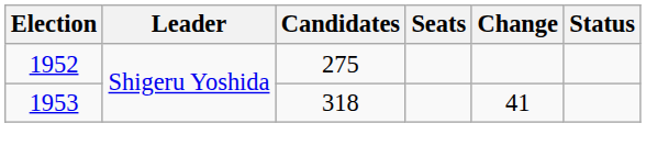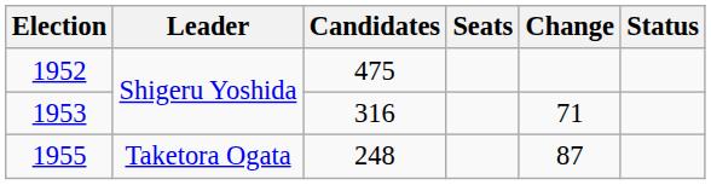 <table class=wikitable style=text-align:center>
 <tr>
 <th>Election</th>
 <th>Leader</th>
 <th>Candidates</th>
 <th>Seats</th>
 <th>Change</th>
 <th>Status</th>
 </tr>
 <tr>
 <td><a href='#'>1952</a></td>
 <td rowspan="2"><a href='#'>Shigeru Yoshida</a></td>
-<td>275</td>
+<td>475</td>
 <td></td>
 <td style="text-align:center;"></td>
 <td></td>
 </tr>
 <tr>
 <td><a href='#'>1953</a></td>
-<td>318</td>
+<td>316</td>
 <td></td>
-<td style="text-align:center;"> 41</td>
+<td style="text-align:center;"> 71</td>
+<td></td>
+</tr>
+<tr>
+<td><a href='#'>1955</a></td>
+<td><a href='#'>Taketora Ogata</a></td>
+<td>248</td>
+<td></td>
+<td style="text-align:center;"> 87</td>
 <td></td>
 </tr>
 </table>
